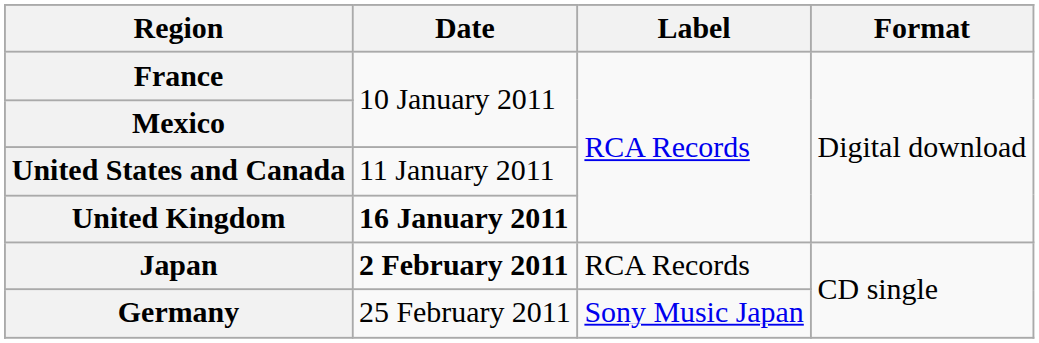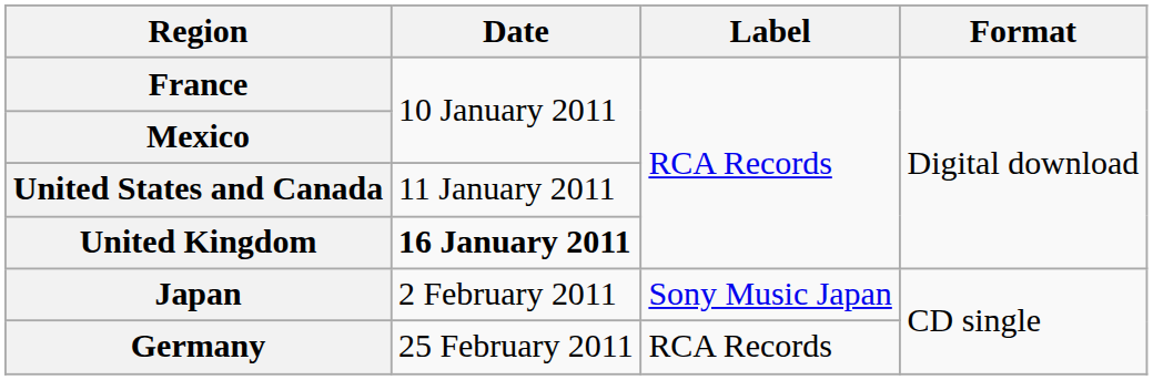 <table class="wikitable plainrowheaders">
 <tr>
 <th scope="col">Region</th>
 <th scope="col">Date</th>
 <th scope="col">Label</th>
 <th scope="col">Format</th>
 </tr>
 <tr>
 <th scope="row">France</th>
 <td rowspan="2">10 January 2011</td>
 <td rowspan="4"><a href='#'>RCA Records</a></td>
 <td rowspan="4">Digital download</td>
 </tr>
 <tr>
 <th scope="row">Mexico</th>
 </tr>
 <tr>
 <th scope="row">United States and Canada</th>
 <td>11 January 2011</td>
 </tr>
 <tr>
 <th scope="row">United Kingdom</th>
 <td><strong>16 January 2011</strong></td>
 </tr>
 <tr>
 <th scope="row">Japan</th>
-<td><strong>2 February 2011</strong></td>
-<td>RCA Records</td>
+<td>2 February 2011</td>
+<td><a href='#'>Sony Music Japan</a></td>
 <td rowspan="2">CD single</td>
 </tr>
 <tr>
 <th scope="row">Germany</th>
 <td>25 February 2011</td>
-<td><a href='#'>Sony Music Japan</a></td>
+<td>RCA Records</td>
 </tr>
 </table>
